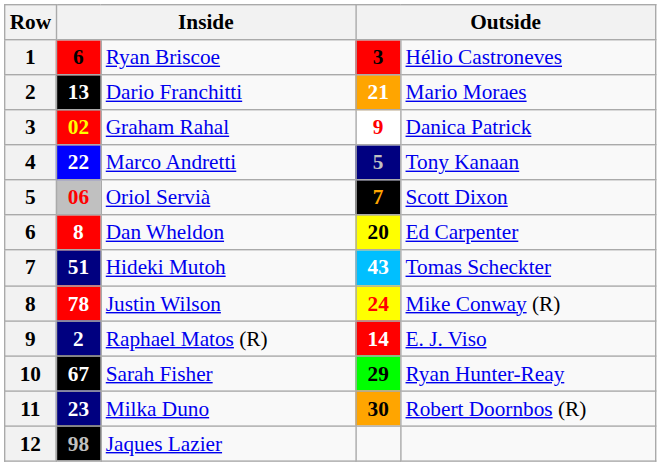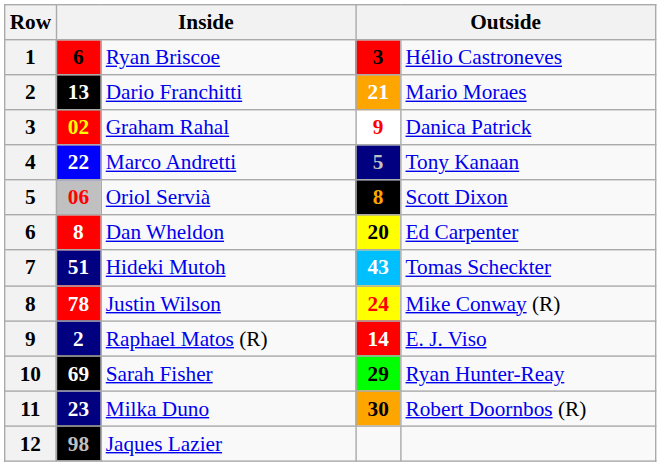 <table class="wikitable" style="font-size: 95%;">
 <tr>
 <th>Row</th>
 <th colspan=2>Inside</th>
 <th colspan=2>Outside</th>
 </tr>
 <tr>
 <th>1</th>
 <td style="background:red; color:black;" align=center width="25"><strong>6</strong></td>
 <td width="175"> <a href='#'>Ryan Briscoe</a></td>
 <td style="background:red; color:black;" align="center" width="25"><strong>3</strong></td>
 <td width="175"> <a href='#'>Hélio Castroneves</a></td>
 </tr>
 <tr>
 <th>2</th>
 <td style="background:black; color:white;" align="center" width="25"><strong>13</strong></td>
 <td width="175"> <a href='#'>Dario Franchitti</a></td>
 <td style="background:orange; color:white;" align=center><strong>21</strong></td>
 <td> <a href='#'>Mario Moraes</a></td>
 </tr>
 <tr>
 <th>3</th>
 <td style="background:red; color:yellow;" align="center"><strong>02</strong></td>
 <td> <a href='#'>Graham Rahal</a></td>
 <td style="background:white; color:red;" align=center><strong>9</strong></td>
 <td> <a href='#'>Danica Patrick</a></td>
 </tr>
 <tr>
 <th>4</th>
 <td style="background:blue; color:white;" align=center><strong>22</strong></td>
 <td> <a href='#'>Marco Andretti</a></td>
 <td style="background:navy; color:silver;" align=center><strong>5</strong></td>
 <td> <a href='#'>Tony Kanaan</a></td>
 </tr>
 <tr>
 <th>5</th>
 <td style="background:silver; color:red;" align=center><strong>06</strong></td>
 <td> <a href='#'>Oriol Servià</a></td>
-<td style="background:black; color:orange;" align=center><strong>7</strong></td>
+<td style="background:black; color:orange;" align=center><strong>8</strong></td>
 <td width="175"> <a href='#'>Scott Dixon</a></td>
 </tr>
 <tr>
 <th>6</th>
 <td style="background:red; color:white;" align=center><strong>8</strong></td>
 <td> <a href='#'>Dan Wheldon</a></td>
 <td style="background:yellow; color:black;" align=center><strong>20</strong></td>
 <td> <a href='#'>Ed Carpenter</a></td>
 </tr>
 <tr>
 <th>7</th>
 <td style="background:navy; color:white;" align=center><strong>51</strong></td>
 <td> <a href='#'>Hideki Mutoh</a></td>
 <td style="background:DeepSkyBlue; color:white;" align=center><strong>43</strong></td>
 <td> <a href='#'>Tomas Scheckter</a></td>
 </tr>
 <tr>
 <th>8</th>
 <td style="background:red; color:white;" align=center><strong>78</strong></td>
 <td> <a href='#'>Justin Wilson</a></td>
 <td style="background:yellow; color:red;" align=center><strong>24</strong></td>
 <td> <a href='#'>Mike Conway</a> (R)</td>
 </tr>
 <tr>
 <th>9</th>
 <td style="background:navy; color:white;" align=center><strong>2</strong></td>
 <td> <a href='#'>Raphael Matos</a> (R)</td>
 <td style="background:red; color:white;" align=center><strong>14</strong></td>
 <td> <a href='#'>E. J. Viso</a></td>
 </tr>
 <tr>
 <th>10</th>
-<td style="background:black; color:white;" align=center><strong>67</strong></td>
+<td style="background:black; color:white;" align=center><strong>69</strong></td>
 <td> <a href='#'>Sarah Fisher</a></td>
 <td style="background:lime; color:black;" align=center><strong>29</strong></td>
 <td> <a href='#'>Ryan Hunter-Reay</a></td>
 </tr>
 <tr>
 <th>11</th>
 <td style="background:navy; color:white;" align=center><strong>23</strong></td>
 <td> <a href='#'>Milka Duno</a></td>
 <td style="background:orange; color:black;" align=center><strong>30</strong></td>
 <td> <a href='#'>Robert Doornbos</a> (R)</td>
 </tr>
 <tr>
 <th>12</th>
 <td style="background:black; color:silver;" align=center><strong>98</strong></td>
 <td> <a href='#'>Jaques Lazier</a></td>
 <td></td>
 <td></td>
 </tr>
 </table>
